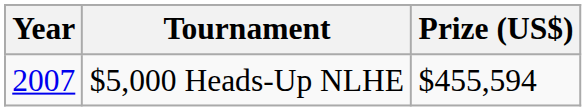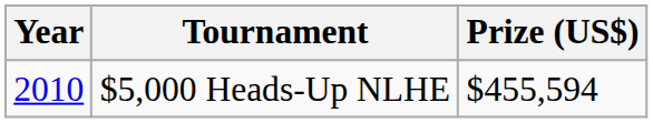 <table class="wikitable">
 <tr>
 <th>Year</th>
 <th>Tournament</th>
 <th>Prize (US$)</th>
 </tr>
 <tr>
-<td><a href='#'>2007</a></td>
+<td><a href='#'>2010</a></td>
 <td>$5,000 Heads-Up NLHE</td>
 <td>$455,594</td>
 </tr>
 </table>
